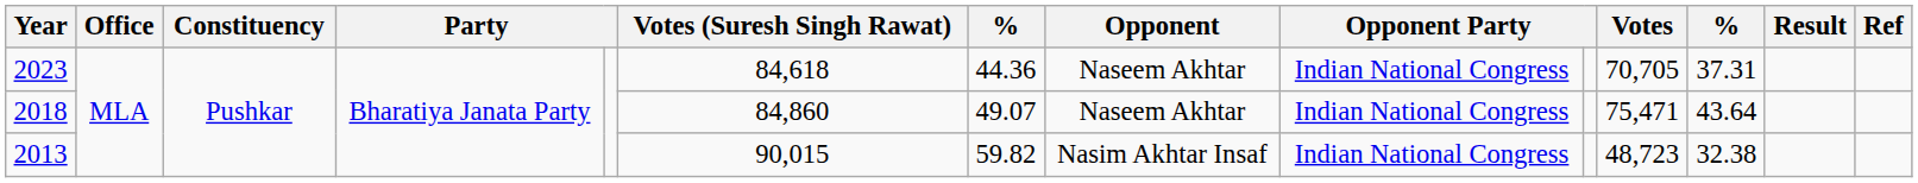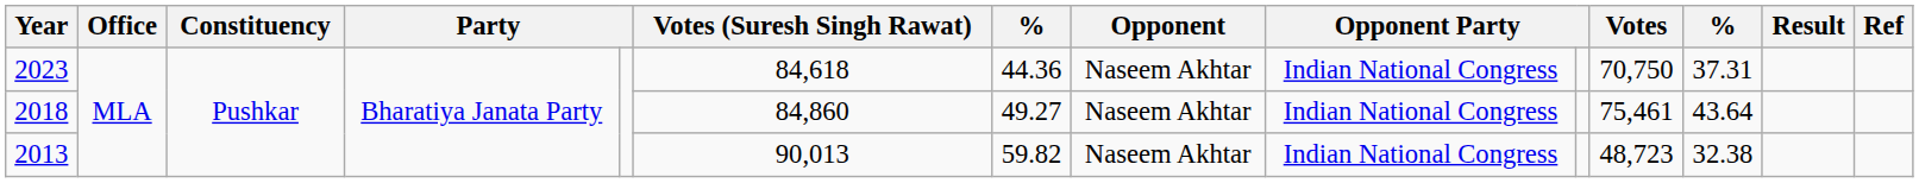 <table class="wikitable" style="width:90%; text-align: center;">
 <tr>
 <th>Year</th>
 <th>Office</th>
 <th>Constituency</th>
 <th colspan=2>Party</th>
 <th>Votes (Suresh Singh Rawat)</th>
 <th>%</th>
 <th>Opponent</th>
 <th colspan=2>Opponent Party</th>
 <th>Votes</th>
 <th>%</th>
 <th>Result</th>
 <th>Ref</th>
 </tr>
 <tr>
 <td><a href='#'>2023</a></td>
 <td rowspan=3><a href='#'>MLA</a></td>
 <td rowspan=3><a href='#'>Pushkar</a></td>
 <td rowspan=3><a href='#'>Bharatiya Janata Party</a></td>
 <td rowspan=3></td>
 <td>84,618</td>
 <td>44.36</td>
 <td>Naseem Akhtar</td>
 <td><a href='#'>Indian National Congress</a></td>
 <td></td>
-<td>70,705</td>
+<td>70,750</td>
 <td>37.31</td>
 <td></td>
 <td></td>
 </tr>
 <tr>
 <td><a href='#'>2018</a></td>
 <td>84,860</td>
-<td>49.07</td>
+<td>49.27</td>
 <td>Naseem Akhtar</td>
 <td><a href='#'>Indian National Congress</a></td>
 <td></td>
-<td>75,471</td>
+<td>75,461</td>
 <td>43.64</td>
 <td></td>
 <td></td>
 </tr>
 <tr>
 <td><a href='#'>2013</a></td>
-<td>90,015</td>
+<td>90,013</td>
 <td>59.82</td>
-<td>Nasim Akhtar Insaf</td>
+<td>Naseem Akhtar</td>
 <td><a href='#'>Indian National Congress</a></td>
 <td></td>
 <td>48,723</td>
 <td>32.38</td>
 <td></td>
 <td></td>
 </tr>
 </table>
